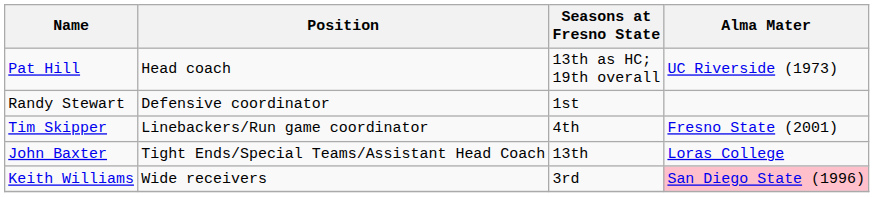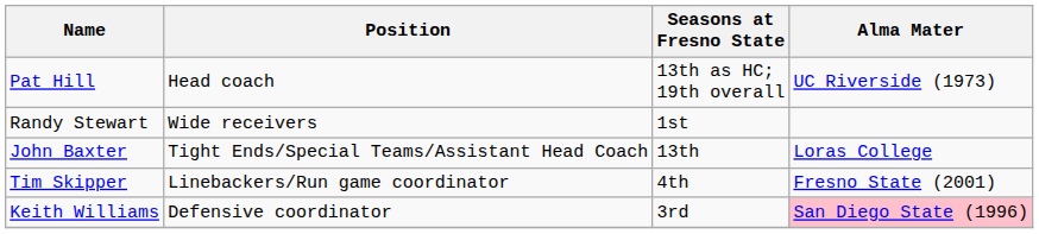 <table class="wikitable" border="1" style="font-size:90%;">
 <tr>
 <th>Name</th>
 <th>Position</th>
 <th>Seasons at<br>Fresno State</th>
 <th>Alma Mater</th>
 </tr>
 <tr>
 <td><a href='#'>Pat Hill</a></td>
 <td>Head coach</td>
 <td>13th as HC;<br>19th overall</td>
 <td><a href='#'>UC Riverside</a> (1973)</td>
 </tr>
 <tr>
 <td>Randy Stewart</td>
-<td>Defensive coordinator</td>
+<td>Wide receivers</td>
 <td>1st</td>
 <td></td>
+</tr>
+<tr>
+<td><a href='#'>John Baxter</a></td>
+<td>Tight Ends/Special Teams/Assistant Head Coach</td>
+<td>13th</td>
+<td><a href='#'>Loras College</a></td>
 </tr>
 <tr>
 <td><a href='#'>Tim Skipper</a></td>
 <td>Linebackers/Run game coordinator</td>
 <td>4th</td>
 <td><a href='#'>Fresno State</a> (2001)</td>
 </tr>
 <tr>
-<td><a href='#'>John Baxter</a></td>
-<td>Tight Ends/Special Teams/Assistant Head Coach</td>
-<td>13th</td>
-<td><a href='#'>Loras College</a></td>
-</tr>
-<tr>
 <td><a href='#'>Keith Williams</a></td>
-<td>Wide receivers</td>
+<td>Defensive coordinator</td>
 <td>3rd</td>
 <td style="background: pink;"><a href='#'>San Diego State</a> (1996)</td>
 </tr>
 <tr>
 </tr>
 </table>
